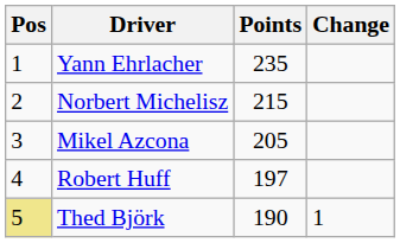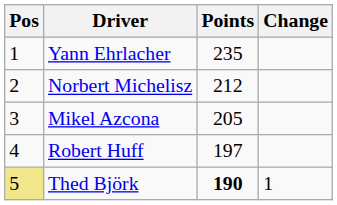 <table class="wikitable" style="font-size: 95%;">
 <tr>
 <th>Pos</th>
 <th>Driver</th>
 <th>Points</th>
 <th>Change</th>
 </tr>
 <tr>
 <td>1</td>
 <td> <a href='#'>Yann Ehrlacher</a></td>
 <td align=center>235</td>
 <td align="left"></td>
 </tr>
 <tr>
 <td>2</td>
 <td> <a href='#'>Norbert Michelisz</a></td>
-<td align=center>215</td>
+<td align=center>212</td>
 <td align="left"></td>
 </tr>
 <tr>
 <td>3</td>
 <td> <a href='#'>Mikel Azcona</a></td>
 <td align=center>205</td>
 <td align="left"></td>
 </tr>
 <tr>
 <td>4</td>
 <td> <a href='#'>Robert Huff</a></td>
 <td align=center>197</td>
 <td align="left"></td>
 </tr>
 <tr>
 <td style="background: khaki;">5</td>
 <td> <a href='#'>Thed Björk</a></td>
-<td align=center>190</td>
+<td align=center><strong>190</strong></td>
 <td align="left"> 1</td>
 </tr>
 </table>
